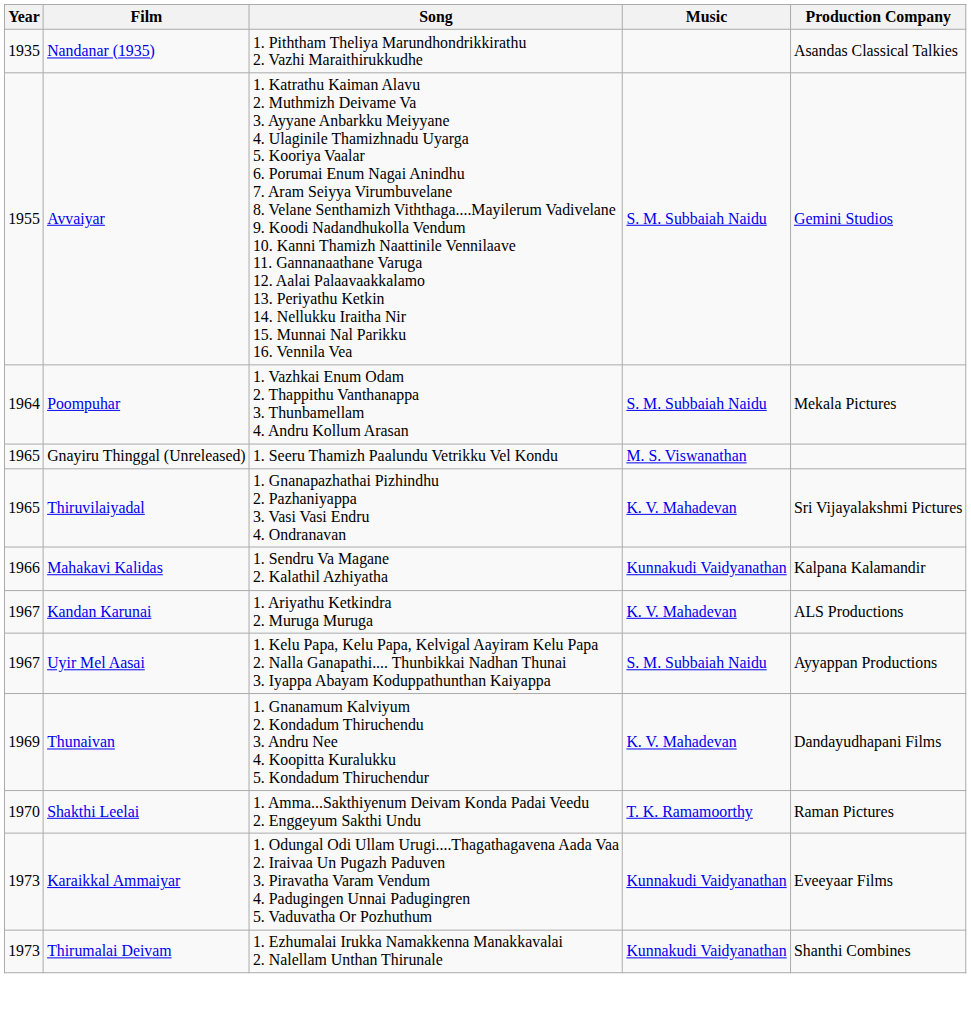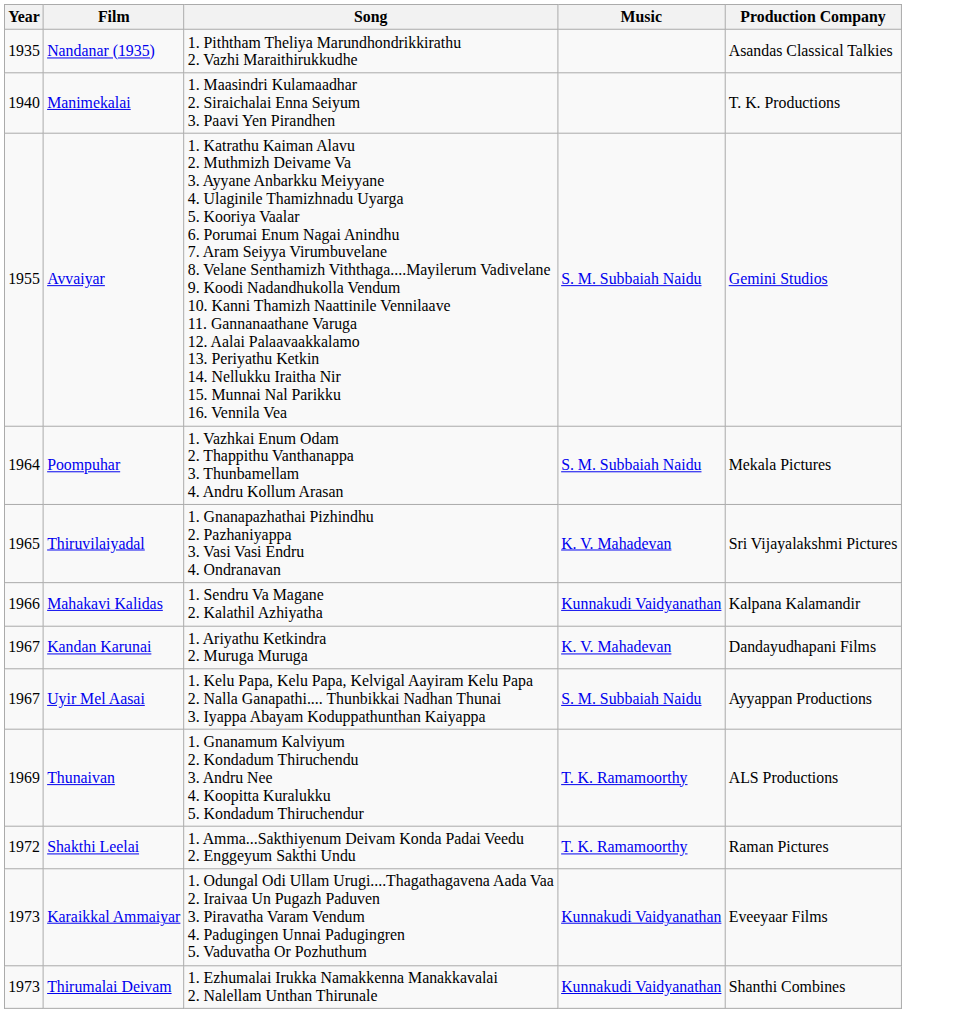 <table class="wikitable">
 <tr>
 <th>Year</th>
 <th>Film</th>
 <th>Song</th>
 <th>Music</th>
 <th>Production Company</th>
 </tr>
 <tr>
 <td>1935</td>
 <td><a href='#'>Nandanar (1935)</a></td>
 <td>1. Piththam Theliya Marundhondrikkirathu<br>2. Vazhi Maraithirukkudhe</td>
 <td></td>
 <td>Asandas Classical Talkies</td>
 </tr>
 <tr>
+<td>1940</td>
+<td><a href='#'>Manimekalai</a></td>
+<td>1. Maasindri Kulamaadhar<br>2. Siraichalai Enna Seiyum<br>3. Paavi Yen Pirandhen</td>
+<td></td>
+<td>T. K. Productions</td>
+</tr>
+<tr>
 <td>1955</td>
 <td><a href='#'>Avvaiyar</a></td>
 <td>1. Katrathu Kaiman Alavu<br>2. Muthmizh Deivame Va<br>3. Ayyane Anbarkku Meiyyane<br>4. Ulaginile Thamizhnadu Uyarga<br>5. Kooriya Vaalar<br>6. Porumai Enum Nagai Anindhu<br>7. Aram Seiyya Virumbuvelane<br>8. Velane Senthamizh Viththaga....Mayilerum Vadivelane<br>9. Koodi Nadandhukolla Vendum<br>10. Kanni Thamizh Naattinile Vennilaave<br>11. Gannanaathane Varuga<br>12. Aalai Palaavaakkalamo<br>13. Periyathu Ketkin<br>14. Nellukku Iraitha Nir<br>15. Munnai Nal Parikku<br>16. Vennila Vea</td>
 <td><a href='#'>S. M. Subbaiah Naidu</a></td>
 <td><a href='#'>Gemini Studios</a></td>
 </tr>
 <tr>
 <td>1964</td>
 <td><a href='#'>Poompuhar</a></td>
 <td>1. Vazhkai Enum Odam<br>2. Thappithu Vanthanappa<br>3. Thunbamellam<br> 4. Andru Kollum Arasan</td>
 <td><a href='#'>S. M. Subbaiah Naidu</a></td>
 <td>Mekala Pictures</td>
-</tr>
-<tr>
-<td>1965</td>
-<td>Gnayiru Thinggal (Unreleased)</td>
-<td>1. Seeru Thamizh Paalundu Vetrikku Vel Kondu</td>
-<td><a href='#'>M. S. Viswanathan</a></td>
-<td></td>
 </tr>
 <tr>
 <td>1965</td>
 <td><a href='#'>Thiruvilaiyadal</a></td>
 <td>1. Gnanapazhathai Pizhindhu<br>2. Pazhaniyappa<br>3. Vasi Vasi Endru<br>4. Ondranavan</td>
 <td><a href='#'>K. V. Mahadevan</a></td>
 <td>Sri Vijayalakshmi Pictures</td>
 </tr>
 <tr>
 <td>1966</td>
 <td><a href='#'>Mahakavi Kalidas</a></td>
 <td>1. Sendru Va Magane<br>2. Kalathil Azhiyatha</td>
 <td><a href='#'>Kunnakudi Vaidyanathan</a></td>
 <td>Kalpana Kalamandir</td>
 </tr>
 <tr>
 <td>1967</td>
 <td><a href='#'>Kandan Karunai</a></td>
 <td>1. Ariyathu Ketkindra<br>2. Muruga Muruga</td>
 <td><a href='#'>K. V. Mahadevan</a></td>
-<td>ALS Productions</td>
+<td>Dandayudhapani Films</td>
 </tr>
 <tr>
 <td>1967</td>
 <td><a href='#'>Uyir Mel Aasai</a></td>
 <td>1. Kelu Papa, Kelu Papa, Kelvigal Aayiram Kelu Papa<br>2. Nalla Ganapathi.... Thunbikkai Nadhan Thunai<br>3. Iyappa Abayam Koduppathunthan Kaiyappa</td>
 <td><a href='#'>S. M. Subbaiah Naidu</a></td>
 <td>Ayyappan Productions</td>
 </tr>
 <tr>
 <td>1969</td>
 <td><a href='#'>Thunaivan</a></td>
 <td>1. Gnanamum Kalviyum<br>2. Kondadum Thiruchendu<br>3. Andru Nee<br>4. Koopitta Kuralukku<br>5. Kondadum Thiruchendur</td>
-<td><a href='#'>K. V. Mahadevan</a></td>
-<td>Dandayudhapani Films</td>
+<td><a href='#'>T. K. Ramamoorthy</a></td>
+<td>ALS Productions</td>
 </tr>
 <tr>
-<td>1970</td>
+<td>1972</td>
 <td><a href='#'>Shakthi Leelai</a></td>
 <td>1. Amma...Sakthiyenum Deivam Konda Padai Veedu<br>2. Enggeyum Sakthi Undu</td>
 <td><a href='#'>T. K. Ramamoorthy</a></td>
 <td>Raman Pictures</td>
 </tr>
 <tr>
 <td>1973</td>
 <td><a href='#'>Karaikkal Ammaiyar</a></td>
 <td>1. Odungal Odi Ullam Urugi....Thagathagavena Aada Vaa<br>2. Iraivaa Un Pugazh Paduven<br>3. Piravatha Varam Vendum<br>4. Padugingen Unnai Padugingren<br>5. Vaduvatha Or Pozhuthum</td>
 <td><a href='#'>Kunnakudi Vaidyanathan</a></td>
 <td>Eveeyaar Films</td>
 </tr>
 <tr>
 <td>1973</td>
 <td><a href='#'>Thirumalai Deivam</a></td>
 <td>1. Ezhumalai Irukka Namakkenna Manakkavalai<br>2. Nalellam Unthan Thirunale</td>
 <td><a href='#'>Kunnakudi Vaidyanathan</a></td>
 <td>Shanthi Combines</td>
 </tr>
 </table>
